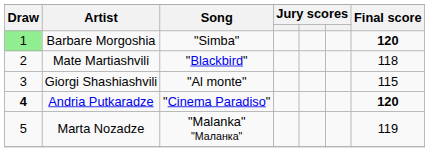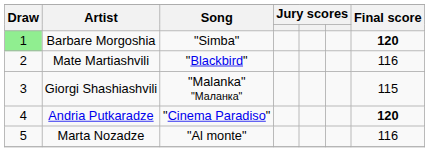 <table class="sortable wikitable" style="text-align:center;margin:1em auto 1em auto">
 <tr>
 </tr>
 <tr>
 <th rowspan=2>Draw</th>
 <th rowspan=2>Artist</th>
 <th rowspan=2>Song</th>
 <th colspan="3">Jury scores</th>
 <th rowspan=2>Final score</th>
 </tr>
 <tr>
 <th><small></small></th>
 <th><small></small></th>
 <th><small></small></th>
 </tr>
 <tr>
 <td style="background: lightgreen;">1</td>
 <td>Barbare Morgoshia</td>
 <td>"Simba"</td>
 <td colspan="1"></td>
 <td colspan="1"></td>
 <td colspan="1"></td>
 <td><strong>120</strong></td>
 </tr>
 <tr>
 <td>2</td>
 <td>Mate Martiashvili</td>
 <td>"<a href='#'>Blackbird</a>"</td>
 <td colspan="1"></td>
 <td colspan="1"></td>
 <td colspan="1"></td>
-<td>118</td>
+<td>116</td>
 </tr>
 <tr>
 <td>3</td>
 <td>Giorgi Shashiashvili</td>
-<td>"Al monte"</td>
+<td>"Malanka"<br><small>"Маланка"</small></td>
 <td colspan="1"></td>
 <td colspan="1"></td>
 <td colspan="1"></td>
 <td>115</td>
 </tr>
 <tr>
-<td><strong>4</strong></td>
+<td>4</td>
 <td><a href='#'>Andria Putkaradze</a></td>
 <td>"<a href='#'>Cinema Paradiso</a>"</td>
 <td colspan="1"></td>
 <td colspan="1"></td>
 <td colspan="1"></td>
 <td><strong>120</strong></td>
 </tr>
 <tr>
 <td>5</td>
 <td>Marta Nozadze</td>
-<td>"Malanka"<br><small>"Маланка"</small></td>
+<td>"Al monte"</td>
 <td colspan="1"></td>
 <td colspan="1"></td>
 <td colspan="1"></td>
-<td>119</td>
+<td>116</td>
 </tr>
 <tr>
 </tr>
 </table>
